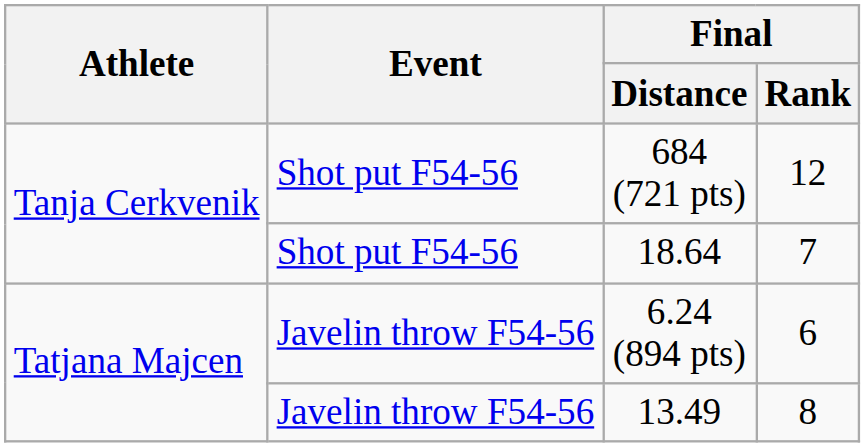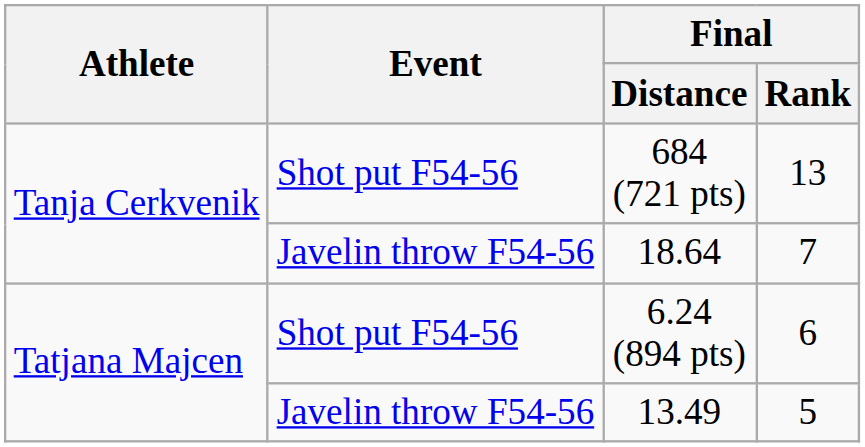 <table class="wikitable">
 <tr>
 <th rowspan="2">Athlete</th>
 <th rowspan="2">Event</th>
 <th colspan="2">Final</th>
 </tr>
 <tr>
 <th>Distance</th>
 <th>Rank</th>
 </tr>
 <tr align=center>
 <td align=left rowspan=2><a href='#'>Tanja Cerkvenik</a></td>
 <td align=left><a href='#'>Shot put F54-56</a></td>
 <td>684<br>(721 pts)</td>
-<td>12</td>
+<td>13</td>
 </tr>
 <tr align=center>
-<td align=left><a href='#'>Shot put F54-56</a></td>
+<td align=left><a href='#'>Javelin throw F54-56</a></td>
 <td>18.64</td>
 <td>7</td>
 </tr>
 <tr align=center>
 <td align=left rowspan=2><a href='#'>Tatjana Majcen</a></td>
-<td align=left><a href='#'>Javelin throw F54-56</a></td>
+<td align=left><a href='#'>Shot put F54-56</a></td>
 <td>6.24<br>(894 pts)</td>
 <td>6</td>
 </tr>
 <tr align=center>
 <td align=left><a href='#'>Javelin throw F54-56</a></td>
 <td>13.49</td>
-<td>8</td>
+<td>5</td>
 </tr>
 </table>
